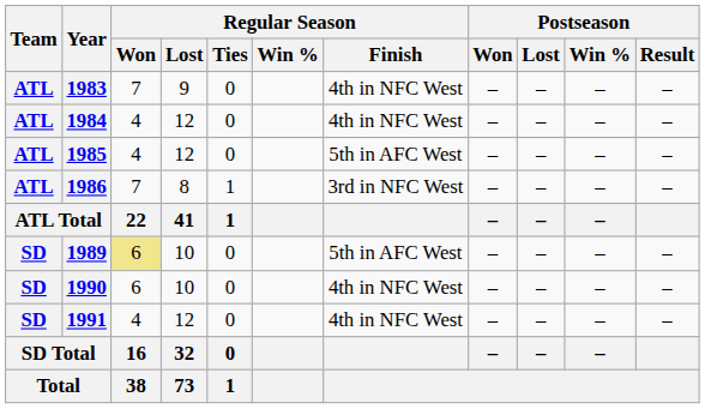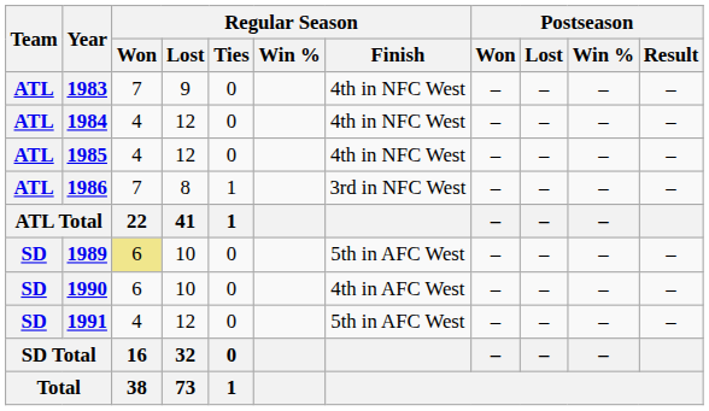 <table class="wikitable" style="font-size: 95%; text-align:center;">
 <tr>
 <th rowspan="2">Team</th>
 <th rowspan="2">Year</th>
 <th colspan="5">Regular Season</th>
 <th colspan="4">Postseason</th>
 </tr>
 <tr>
 <th>Won</th>
 <th>Lost</th>
 <th>Ties</th>
 <th>Win %</th>
 <th>Finish</th>
 <th>Won</th>
 <th>Lost</th>
 <th>Win %</th>
 <th>Result</th>
 </tr>
 <tr>
 <th><a href='#'>ATL</a></th>
 <th><a href='#'>1983</a></th>
 <td>7</td>
 <td>9</td>
 <td>0</td>
 <td></td>
 <td>4th in NFC West</td>
 <td>–</td>
 <td>–</td>
 <td>–</td>
 <td>–</td>
 </tr>
 <tr>
 <th><a href='#'>ATL</a></th>
 <th><a href='#'>1984</a></th>
 <td>4</td>
 <td>12</td>
 <td>0</td>
 <td></td>
 <td>4th in NFC West</td>
 <td>–</td>
 <td>–</td>
 <td>–</td>
 <td>–</td>
 </tr>
 <tr>
 <th><a href='#'>ATL</a></th>
 <th><a href='#'>1985</a></th>
 <td>4</td>
 <td>12</td>
 <td>0</td>
 <td></td>
-<td>5th in AFC West</td>
+<td>4th in NFC West</td>
 <td>–</td>
 <td>–</td>
 <td>–</td>
 <td>–</td>
 </tr>
 <tr>
 <th><a href='#'>ATL</a></th>
 <th><a href='#'>1986</a></th>
 <td>7</td>
 <td>8</td>
 <td>1</td>
 <td></td>
 <td>3rd in NFC West</td>
 <td>–</td>
 <td>–</td>
 <td>–</td>
 <td>–</td>
 </tr>
 <tr>
 <th colspan="2">ATL Total</th>
 <th>22</th>
 <th>41</th>
 <th>1</th>
 <th></th>
 <th></th>
 <th>–</th>
 <th>–</th>
 <th>–</th>
 <th></th>
 </tr>
 <tr>
 <th><a href='#'>SD</a></th>
 <th><a href='#'>1989</a></th>
 <td style="background: khaki;">6</td>
 <td>10</td>
 <td>0</td>
 <td></td>
 <td>5th in AFC West</td>
 <td>–</td>
 <td>–</td>
 <td>–</td>
 <td>–</td>
 </tr>
 <tr>
 <th><a href='#'>SD</a></th>
 <th><a href='#'>1990</a></th>
 <td>6</td>
 <td>10</td>
 <td>0</td>
 <td></td>
-<td>4th in NFC West</td>
+<td>4th in AFC West</td>
 <td>–</td>
 <td>–</td>
 <td>–</td>
 <td>–</td>
 </tr>
 <tr>
 <th><a href='#'>SD</a></th>
 <th><a href='#'>1991</a></th>
 <td>4</td>
 <td>12</td>
 <td>0</td>
 <td></td>
-<td>4th in NFC West</td>
+<td>5th in AFC West</td>
 <td>–</td>
 <td>–</td>
 <td>–</td>
 <td>–</td>
 </tr>
 <tr>
 <th colspan="2">SD Total</th>
 <th>16</th>
 <th>32</th>
 <th>0</th>
 <th></th>
 <th></th>
 <th>–</th>
 <th>–</th>
 <th>–</th>
 <th></th>
 </tr>
 <tr>
 <th colspan="2">Total</th>
 <th>38</th>
 <th>73</th>
 <th>1</th>
 <th></th>
 <th colspan="5"></th>
 </tr>
 </table>
